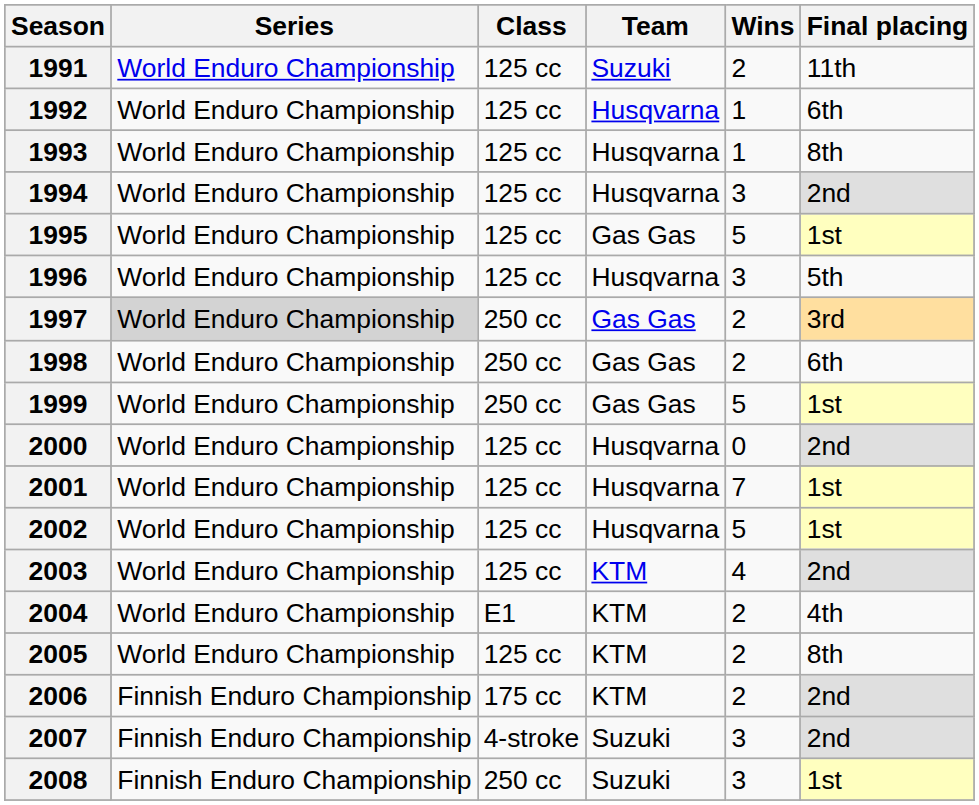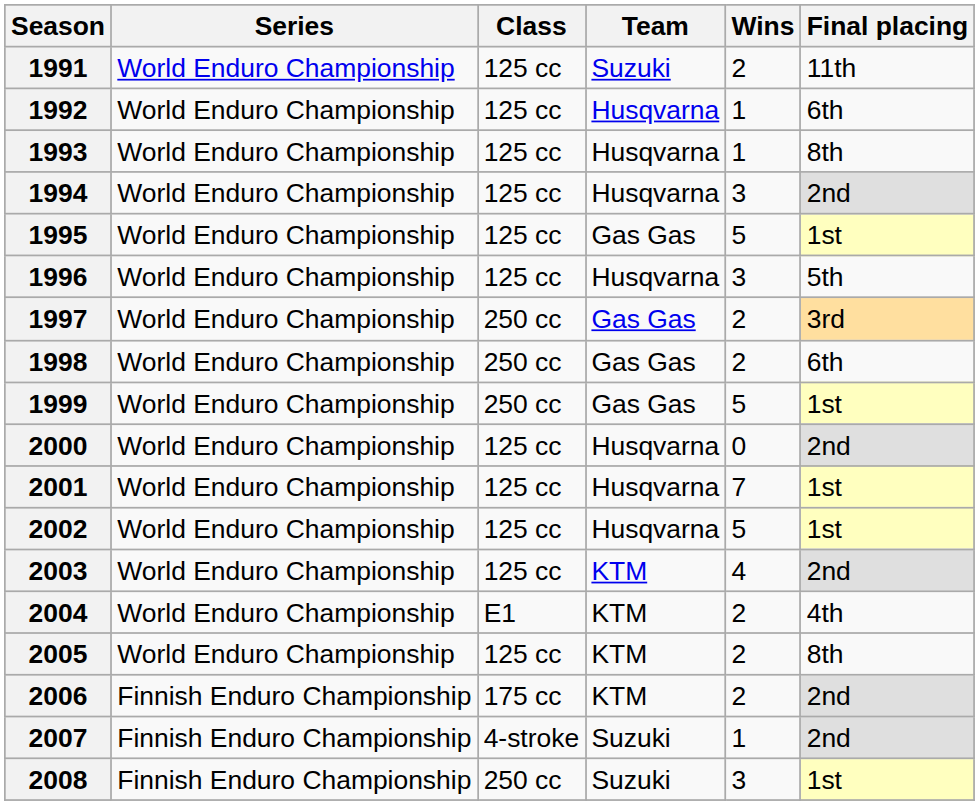 <table class="wikitable" style="font-size: 95%;">
 <tr>
 <th>Season</th>
 <th>Series</th>
 <th>Class</th>
 <th>Team</th>
 <th>Wins</th>
 <th>Final placing</th>
 </tr>
 <tr>
 <th>1991</th>
 <td><a href='#'>World Enduro Championship</a></td>
 <td>125 cc</td>
 <td><a href='#'>Suzuki</a></td>
 <td>2</td>
 <td>11th</td>
 </tr>
 <tr>
 <th>1992</th>
 <td>World Enduro Championship</td>
 <td>125 cc</td>
 <td><a href='#'>Husqvarna</a></td>
 <td>1</td>
 <td>6th</td>
 </tr>
 <tr>
 <th>1993</th>
 <td>World Enduro Championship</td>
 <td>125 cc</td>
 <td>Husqvarna</td>
 <td>1</td>
 <td>8th</td>
 </tr>
 <tr>
 <th>1994</th>
 <td>World Enduro Championship</td>
 <td>125 cc</td>
 <td>Husqvarna</td>
 <td>3</td>
 <td style="background:#DFDFDF;">2nd</td>
 </tr>
 <tr>
 <th>1995</th>
 <td>World Enduro Championship</td>
 <td>125 cc</td>
 <td>Gas Gas</td>
 <td>5</td>
 <td style="background:#FFFFBF;">1st</td>
 </tr>
 <tr>
 <th>1996</th>
 <td>World Enduro Championship</td>
 <td>125 cc</td>
 <td>Husqvarna</td>
 <td>3</td>
 <td>5th</td>
 </tr>
 <tr>
 <th>1997</th>
-<td style="background: lightgrey;">World Enduro Championship</td>
+<td>World Enduro Championship</td>
 <td>250 cc</td>
 <td><a href='#'>Gas Gas</a></td>
 <td>2</td>
 <td style="background:#FFDF9F;">3rd</td>
 </tr>
 <tr>
 <th>1998</th>
 <td>World Enduro Championship</td>
 <td>250 cc</td>
 <td>Gas Gas</td>
 <td>2</td>
 <td>6th</td>
 </tr>
 <tr>
 <th>1999</th>
 <td>World Enduro Championship</td>
 <td>250 cc</td>
 <td>Gas Gas</td>
 <td>5</td>
 <td style="background:#FFFFBF;">1st</td>
 </tr>
 <tr>
 <th>2000</th>
 <td>World Enduro Championship</td>
 <td>125 cc</td>
 <td>Husqvarna</td>
 <td>0</td>
 <td style="background:#DFDFDF;">2nd</td>
 </tr>
 <tr>
 <th>2001</th>
 <td>World Enduro Championship</td>
 <td>125 cc</td>
 <td>Husqvarna</td>
 <td>7</td>
 <td style="background:#FFFFBF;">1st</td>
 </tr>
 <tr>
 <th>2002</th>
 <td>World Enduro Championship</td>
 <td>125 cc</td>
 <td>Husqvarna</td>
 <td>5</td>
 <td style="background:#FFFFBF;">1st</td>
 </tr>
 <tr>
 <th>2003</th>
 <td>World Enduro Championship</td>
 <td>125 cc</td>
 <td><a href='#'>KTM</a></td>
 <td>4</td>
 <td style="background:#DFDFDF;">2nd</td>
 </tr>
 <tr>
 <th>2004</th>
 <td>World Enduro Championship</td>
 <td>E1</td>
 <td>KTM</td>
 <td>2</td>
 <td>4th</td>
 </tr>
 <tr>
 <th>2005</th>
 <td>World Enduro Championship</td>
 <td>125 cc</td>
 <td>KTM</td>
 <td>2</td>
 <td>8th</td>
 </tr>
 <tr>
 <th>2006</th>
 <td>Finnish Enduro Championship</td>
 <td>175 cc</td>
 <td>KTM</td>
 <td>2</td>
 <td style="background:#DFDFDF;">2nd</td>
 </tr>
 <tr>
 <th>2007</th>
 <td>Finnish Enduro Championship</td>
 <td>4-stroke</td>
 <td>Suzuki</td>
-<td>3</td>
+<td>1</td>
 <td style="background:#DFDFDF;">2nd</td>
 </tr>
 <tr>
 <th>2008</th>
 <td>Finnish Enduro Championship</td>
 <td>250 cc</td>
 <td>Suzuki</td>
 <td>3</td>
 <td style="background:#FFFFBF;">1st</td>
 </tr>
 </table>
